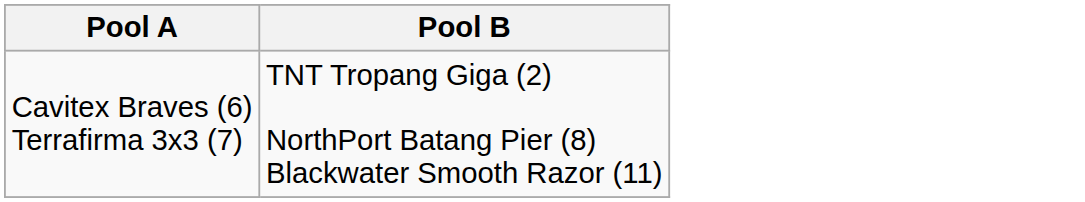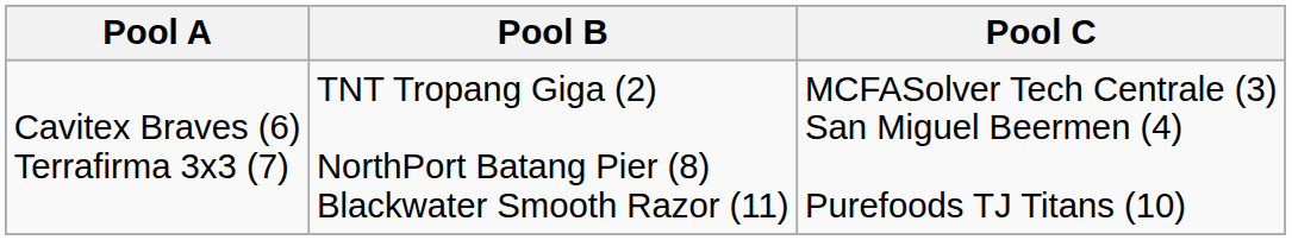 <table class=wikitable>
 <tr>
 <th>Pool A</th>
 <th>Pool B</th>
+<th>Pool C</th>
 </tr>
 <tr valign=top>
 <td> <br> Cavitex Braves (6) <br> Terrafirma 3x3 (7)</td>
 <td>TNT Tropang Giga (2) <br>  <br> NorthPort Batang Pier (8) <br> Blackwater Smooth Razor (11)</td>
+<td>MCFASolver Tech Centrale (3) <br> San Miguel Beermen (4) <br>  <br> Purefoods TJ Titans (10)</td>
 </tr>
 </table>
